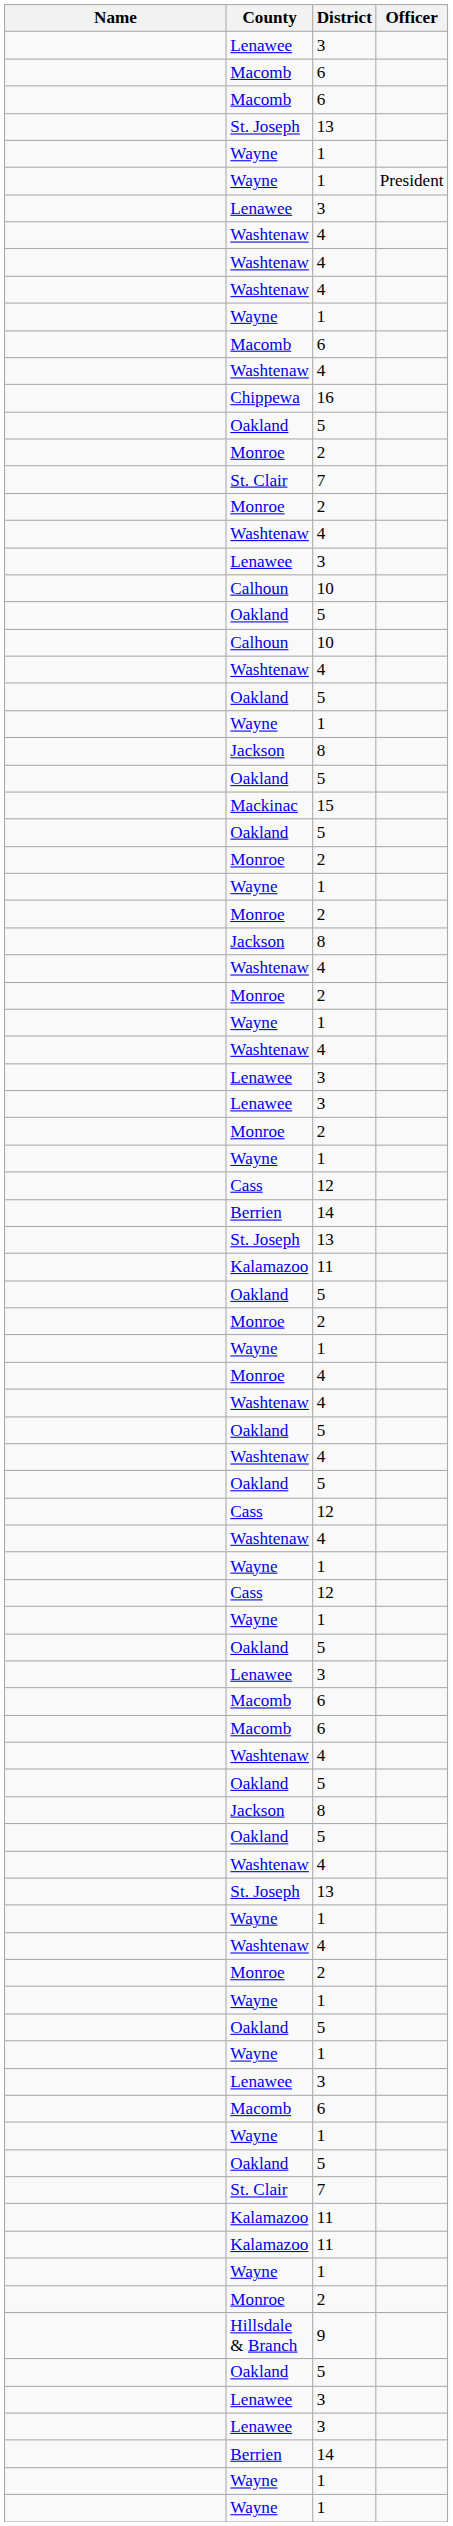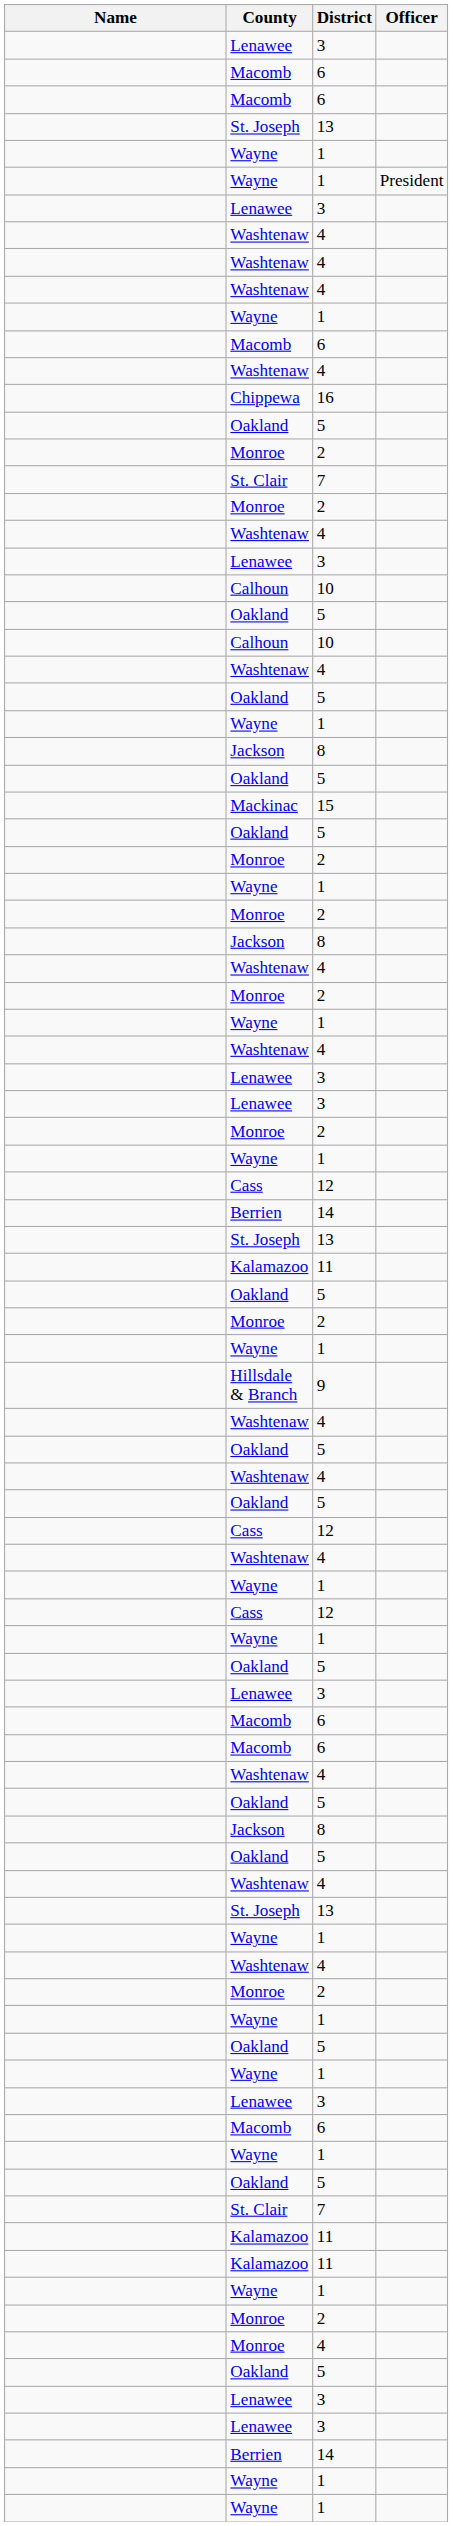 <table class="wikitable sortable">
 <tr>
 <th style="width:150pt;">Name</th>
 <th style="width:50pt;">County</th>
 <th style="width:15pt;">District</th>
 <th style="width:30pt;">Officer</th>
 </tr>
 <tr>
 <td></td>
 <td><a href='#'>Lenawee</a></td>
 <td>3</td>
 <td></td>
 </tr>
 <tr>
 <td></td>
 <td><a href='#'>Macomb</a></td>
 <td>6</td>
 <td></td>
 </tr>
 <tr>
 <td></td>
 <td><a href='#'>Macomb</a></td>
 <td>6</td>
 <td></td>
 </tr>
 <tr>
 <td></td>
 <td><a href='#'>St. Joseph</a></td>
 <td>13</td>
 <td></td>
 </tr>
 <tr>
 <td></td>
 <td><a href='#'>Wayne</a></td>
 <td>1</td>
 <td></td>
 </tr>
 <tr>
 <td></td>
 <td><a href='#'>Wayne</a></td>
 <td>1</td>
 <td>President</td>
 </tr>
 <tr>
 <td></td>
 <td><a href='#'>Lenawee</a></td>
 <td>3</td>
 <td></td>
 </tr>
 <tr>
 <td></td>
 <td><a href='#'>Washtenaw</a></td>
 <td>4</td>
 <td></td>
 </tr>
 <tr>
 <td></td>
 <td><a href='#'>Washtenaw</a></td>
 <td>4</td>
 <td></td>
 </tr>
 <tr>
 <td></td>
 <td><a href='#'>Washtenaw</a></td>
 <td>4</td>
 <td></td>
 </tr>
 <tr>
 <td></td>
 <td><a href='#'>Wayne</a></td>
 <td>1</td>
 <td></td>
 </tr>
 <tr>
 <td></td>
 <td><a href='#'>Macomb</a></td>
 <td>6</td>
 <td></td>
 </tr>
 <tr>
 <td></td>
 <td><a href='#'>Washtenaw</a></td>
 <td>4</td>
 <td></td>
 </tr>
 <tr>
 <td></td>
 <td><a href='#'>Chippewa</a></td>
 <td>16</td>
 <td></td>
 </tr>
 <tr>
 <td></td>
 <td><a href='#'>Oakland</a></td>
 <td>5</td>
 <td></td>
 </tr>
 <tr>
 <td></td>
 <td><a href='#'>Monroe</a></td>
 <td>2</td>
 <td></td>
 </tr>
 <tr>
 <td></td>
 <td><a href='#'>St. Clair</a></td>
 <td>7</td>
 <td></td>
 </tr>
 <tr>
 <td></td>
 <td><a href='#'>Monroe</a></td>
 <td>2</td>
 <td></td>
 </tr>
 <tr>
 <td></td>
 <td><a href='#'>Washtenaw</a></td>
 <td>4</td>
 <td></td>
 </tr>
 <tr>
 <td></td>
 <td><a href='#'>Lenawee</a></td>
 <td>3</td>
 <td></td>
 </tr>
 <tr>
 <td></td>
 <td><a href='#'>Calhoun</a></td>
 <td>10</td>
 <td></td>
 </tr>
 <tr>
 <td></td>
 <td><a href='#'>Oakland</a></td>
 <td>5</td>
 <td></td>
 </tr>
 <tr>
 <td></td>
 <td><a href='#'>Calhoun</a></td>
 <td>10</td>
 <td></td>
 </tr>
 <tr>
 <td></td>
 <td><a href='#'>Washtenaw</a></td>
 <td>4</td>
 <td></td>
 </tr>
 <tr>
 <td></td>
 <td><a href='#'>Oakland</a></td>
 <td>5</td>
 <td></td>
 </tr>
 <tr>
 <td></td>
 <td><a href='#'>Wayne</a></td>
 <td>1</td>
 <td></td>
 </tr>
 <tr>
 <td></td>
 <td><a href='#'>Jackson</a></td>
 <td>8</td>
 <td></td>
 </tr>
 <tr>
 <td></td>
 <td><a href='#'>Oakland</a></td>
 <td>5</td>
 <td></td>
 </tr>
 <tr>
 <td></td>
 <td><a href='#'>Mackinac</a></td>
 <td>15</td>
 <td></td>
 </tr>
 <tr>
 <td></td>
 <td><a href='#'>Oakland</a></td>
 <td>5</td>
 <td></td>
 </tr>
 <tr>
 <td></td>
 <td><a href='#'>Monroe</a></td>
 <td>2</td>
 <td></td>
 </tr>
 <tr>
 <td></td>
 <td><a href='#'>Wayne</a></td>
 <td>1</td>
 <td></td>
 </tr>
 <tr>
 <td></td>
 <td><a href='#'>Monroe</a></td>
 <td>2</td>
 <td></td>
 </tr>
 <tr>
 <td></td>
 <td><a href='#'>Jackson</a></td>
 <td>8</td>
 <td></td>
 </tr>
 <tr>
 <td></td>
 <td><a href='#'>Washtenaw</a></td>
 <td>4</td>
 <td></td>
 </tr>
 <tr>
 <td></td>
 <td><a href='#'>Monroe</a></td>
 <td>2</td>
 <td></td>
 </tr>
 <tr>
 <td></td>
 <td><a href='#'>Wayne</a></td>
 <td>1</td>
 <td></td>
 </tr>
 <tr>
 <td></td>
 <td><a href='#'>Washtenaw</a></td>
 <td>4</td>
 <td></td>
 </tr>
 <tr>
 <td></td>
 <td><a href='#'>Lenawee</a></td>
 <td>3</td>
 <td></td>
 </tr>
 <tr>
 <td></td>
 <td><a href='#'>Lenawee</a></td>
 <td>3</td>
 <td></td>
 </tr>
 <tr>
 <td></td>
 <td><a href='#'>Monroe</a></td>
 <td>2</td>
 <td></td>
 </tr>
 <tr>
 <td></td>
 <td><a href='#'>Wayne</a></td>
 <td>1</td>
 <td></td>
 </tr>
 <tr>
 <td></td>
 <td><a href='#'>Cass</a></td>
 <td>12</td>
 <td></td>
 </tr>
 <tr>
 <td></td>
 <td><a href='#'>Berrien</a></td>
 <td>14</td>
 <td></td>
 </tr>
 <tr>
 <td></td>
 <td><a href='#'>St. Joseph</a></td>
 <td>13</td>
 <td></td>
 </tr>
 <tr>
 <td></td>
 <td><a href='#'>Kalamazoo</a></td>
 <td>11</td>
 <td></td>
 </tr>
 <tr>
 <td></td>
 <td><a href='#'>Oakland</a></td>
 <td>5</td>
 <td></td>
 </tr>
 <tr>
 <td></td>
 <td><a href='#'>Monroe</a></td>
 <td>2</td>
 <td></td>
 </tr>
 <tr>
 <td></td>
 <td><a href='#'>Wayne</a></td>
 <td>1</td>
 <td></td>
 </tr>
 <tr>
 <td></td>
-<td><a href='#'>Monroe</a></td>
-<td>4</td>
+<td><a href='#'>Hillsdale</a> & <a href='#'>Branch</a></td>
+<td>9</td>
 <td></td>
 </tr>
 <tr>
 <td></td>
 <td><a href='#'>Washtenaw</a></td>
 <td>4</td>
 <td></td>
 </tr>
 <tr>
 <td></td>
 <td><a href='#'>Oakland</a></td>
 <td>5</td>
 <td></td>
 </tr>
 <tr>
 <td></td>
 <td><a href='#'>Washtenaw</a></td>
 <td>4</td>
 <td></td>
 </tr>
 <tr>
 <td></td>
 <td><a href='#'>Oakland</a></td>
 <td>5</td>
 <td></td>
 </tr>
 <tr>
 <td></td>
 <td><a href='#'>Cass</a></td>
 <td>12</td>
 <td></td>
 </tr>
 <tr>
 <td></td>
 <td><a href='#'>Washtenaw</a></td>
 <td>4</td>
 <td></td>
 </tr>
 <tr>
 <td></td>
 <td><a href='#'>Wayne</a></td>
 <td>1</td>
 <td></td>
 </tr>
 <tr>
 <td></td>
 <td><a href='#'>Cass</a></td>
 <td>12</td>
 <td></td>
 </tr>
 <tr>
 <td></td>
 <td><a href='#'>Wayne</a></td>
 <td>1</td>
 <td></td>
 </tr>
 <tr>
 <td></td>
 <td><a href='#'>Oakland</a></td>
 <td>5</td>
 <td></td>
 </tr>
 <tr>
 <td></td>
 <td><a href='#'>Lenawee</a></td>
 <td>3</td>
 <td></td>
 </tr>
 <tr>
 <td></td>
 <td><a href='#'>Macomb</a></td>
 <td>6</td>
 <td></td>
 </tr>
 <tr>
 <td></td>
 <td><a href='#'>Macomb</a></td>
 <td>6</td>
 <td></td>
 </tr>
 <tr>
 <td></td>
 <td><a href='#'>Washtenaw</a></td>
 <td>4</td>
 <td></td>
 </tr>
 <tr>
 <td></td>
 <td><a href='#'>Oakland</a></td>
 <td>5</td>
 <td></td>
 </tr>
 <tr>
 <td></td>
 <td><a href='#'>Jackson</a></td>
 <td>8</td>
 <td></td>
 </tr>
 <tr>
 <td></td>
 <td><a href='#'>Oakland</a></td>
 <td>5</td>
 <td></td>
 </tr>
 <tr>
 <td></td>
 <td><a href='#'>Washtenaw</a></td>
 <td>4</td>
 <td></td>
 </tr>
 <tr>
 <td></td>
 <td><a href='#'>St. Joseph</a></td>
 <td>13</td>
 <td></td>
 </tr>
 <tr>
 <td></td>
 <td><a href='#'>Wayne</a></td>
 <td>1</td>
 <td></td>
 </tr>
 <tr>
 <td></td>
 <td><a href='#'>Washtenaw</a></td>
 <td>4</td>
 <td></td>
 </tr>
 <tr>
 <td></td>
 <td><a href='#'>Monroe</a></td>
 <td>2</td>
 <td></td>
 </tr>
 <tr>
 <td></td>
 <td><a href='#'>Wayne</a></td>
 <td>1</td>
 <td></td>
 </tr>
 <tr>
 <td></td>
 <td><a href='#'>Oakland</a></td>
 <td>5</td>
 <td></td>
 </tr>
 <tr>
 <td></td>
 <td><a href='#'>Wayne</a></td>
 <td>1</td>
 <td></td>
 </tr>
 <tr>
 <td></td>
 <td><a href='#'>Lenawee</a></td>
 <td>3</td>
 <td></td>
 </tr>
 <tr>
 <td></td>
 <td><a href='#'>Macomb</a></td>
 <td>6</td>
 <td></td>
 </tr>
 <tr>
 <td></td>
 <td><a href='#'>Wayne</a></td>
 <td>1</td>
 <td></td>
 </tr>
 <tr>
 <td></td>
 <td><a href='#'>Oakland</a></td>
 <td>5</td>
 <td></td>
 </tr>
 <tr>
 <td></td>
 <td><a href='#'>St. Clair</a></td>
 <td>7</td>
 <td></td>
 </tr>
 <tr>
 <td></td>
 <td><a href='#'>Kalamazoo</a></td>
 <td>11</td>
 <td></td>
 </tr>
 <tr>
 <td></td>
 <td><a href='#'>Kalamazoo</a></td>
 <td>11</td>
 <td></td>
 </tr>
 <tr>
 <td></td>
 <td><a href='#'>Wayne</a></td>
 <td>1</td>
 <td></td>
 </tr>
 <tr>
 <td></td>
 <td><a href='#'>Monroe</a></td>
 <td>2</td>
 <td></td>
 </tr>
 <tr>
 <td></td>
-<td><a href='#'>Hillsdale</a> & <a href='#'>Branch</a></td>
-<td>9</td>
+<td><a href='#'>Monroe</a></td>
+<td>4</td>
 <td></td>
 </tr>
 <tr>
 <td></td>
 <td><a href='#'>Oakland</a></td>
 <td>5</td>
 <td></td>
 </tr>
 <tr>
 <td></td>
 <td><a href='#'>Lenawee</a></td>
 <td>3</td>
 <td></td>
 </tr>
 <tr>
 <td></td>
 <td><a href='#'>Lenawee</a></td>
 <td>3</td>
 <td></td>
 </tr>
 <tr>
 <td></td>
 <td><a href='#'>Berrien</a></td>
 <td>14</td>
 <td></td>
 </tr>
 <tr>
 <td></td>
 <td><a href='#'>Wayne</a></td>
 <td>1</td>
 <td></td>
 </tr>
 <tr>
 <td></td>
 <td><a href='#'>Wayne</a></td>
 <td>1</td>
 <td></td>
 </tr>
 <tr>
 </tr>
 </table>
